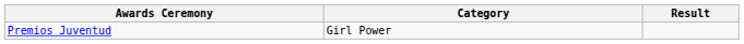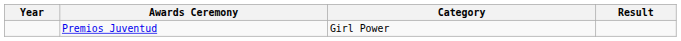 <table class="wikitable plainrowheaders" style="width:70%;">
 <tr>
+<th scope="col" style="width:4%;">Year</th>
 <th scope="col" style="width:20%;">Awards Ceremony</th>
 <th scope="col" style="width:20%;">Category</th>
 <th scope="col" style="width:6%;">Result</th>
 </tr>
 <tr>
+<td rowspan=1></td>
 <td><a href='#'>Premios Juventud</a></td>
 <td>Girl Power</td>
 <td></td>
 </tr>
 </table>
